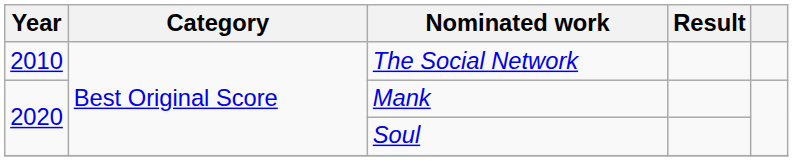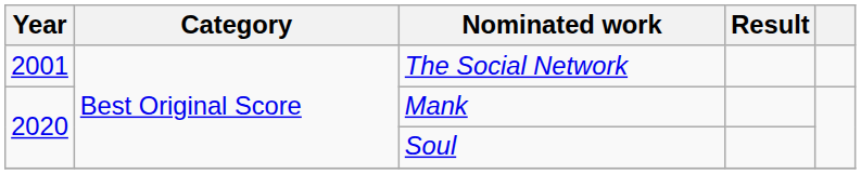 <table class="wikitable" style="width:85%;">
 <tr>
 <th width=5%>Year</th>
 <th style="width:40%;">Category</th>
 <th style="width:40%;">Nominated work</th>
 <th style="width:10%;">Result</th>
 <th width=5%></th>
 </tr>
 <tr>
-<td style="text-align:center;"><a href='#'>2010</a></td>
+<td style="text-align:center;"><a href='#'>2001</a></td>
 <td rowspan="3"><a href='#'>Best Original Score</a></td>
 <td><em><a href='#'>The Social Network</a></em></td>
 <td></td>
 <td style="text-align:center;"></td>
 </tr>
 <tr>
 <td rowspan="2" style="text-align:center;"><a href='#'>2020</a></td>
 <td><em><a href='#'>Mank</a></em></td>
 <td></td>
 <td rowspan="2" style="text-align:center;"></td>
 </tr>
 <tr>
 <td><a href='#'><em>Soul</em></a></td>
 <td></td>
 </tr>
 <tr>
 </tr>
 </table>
